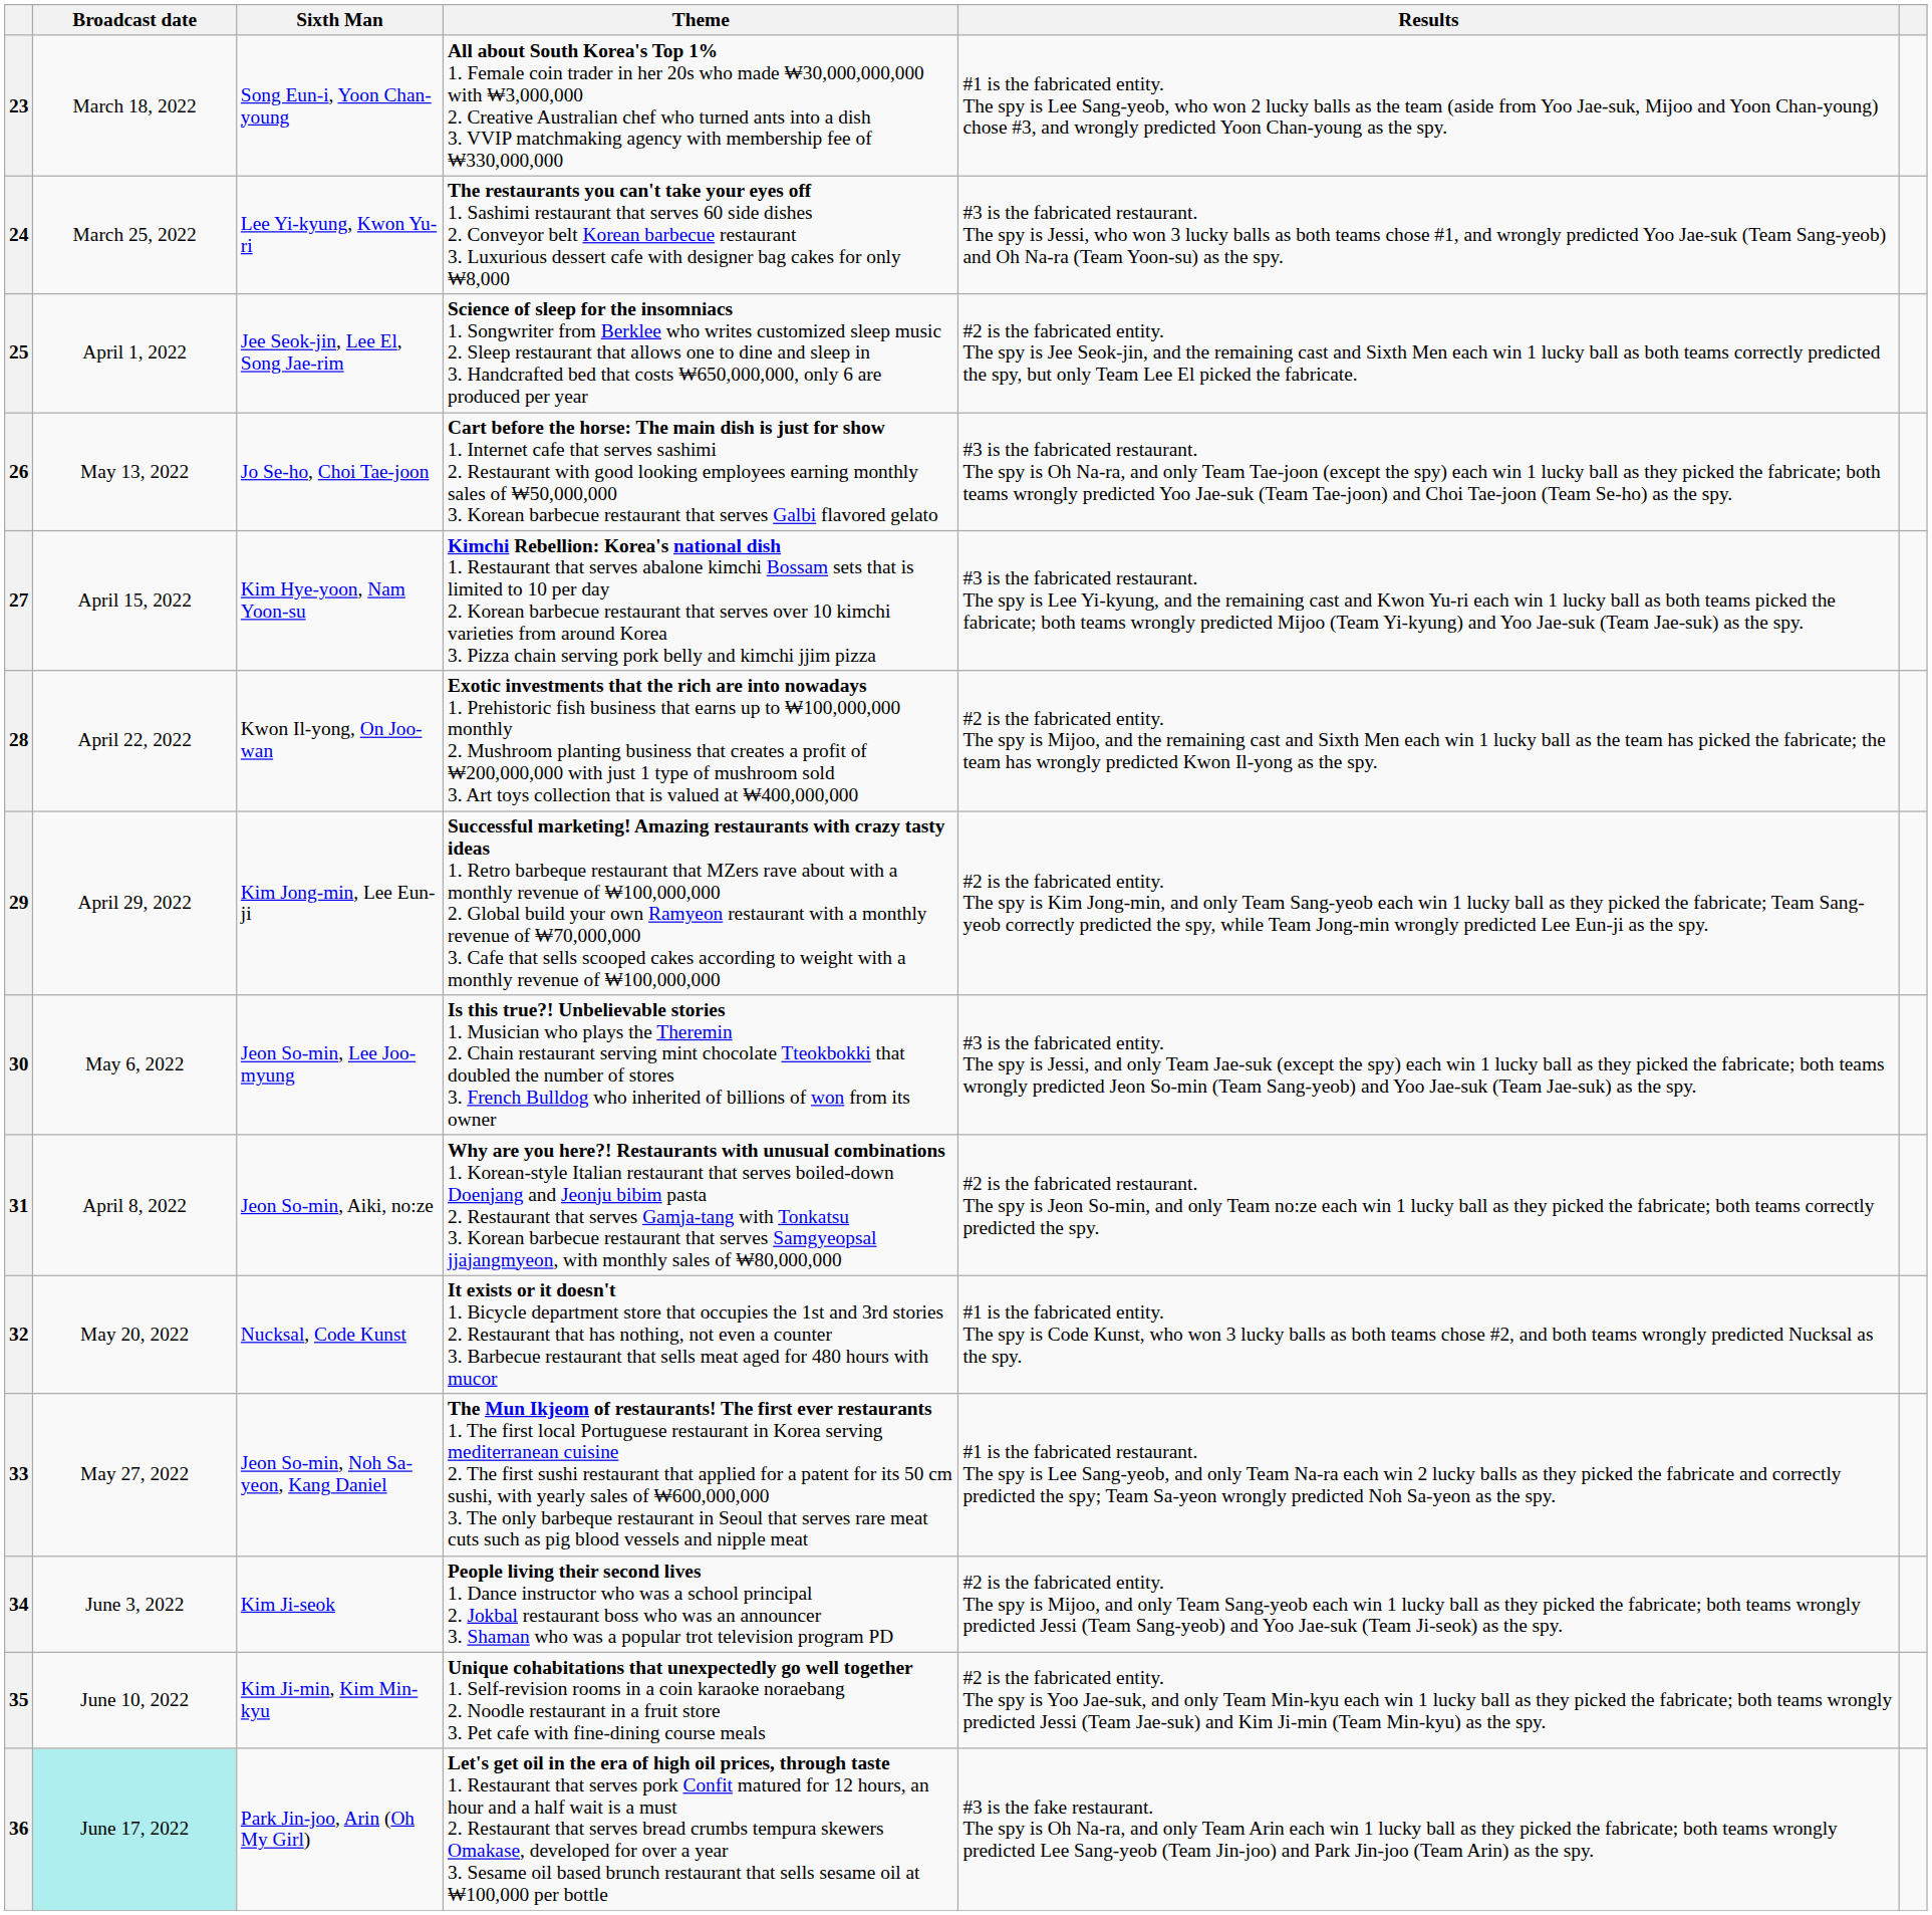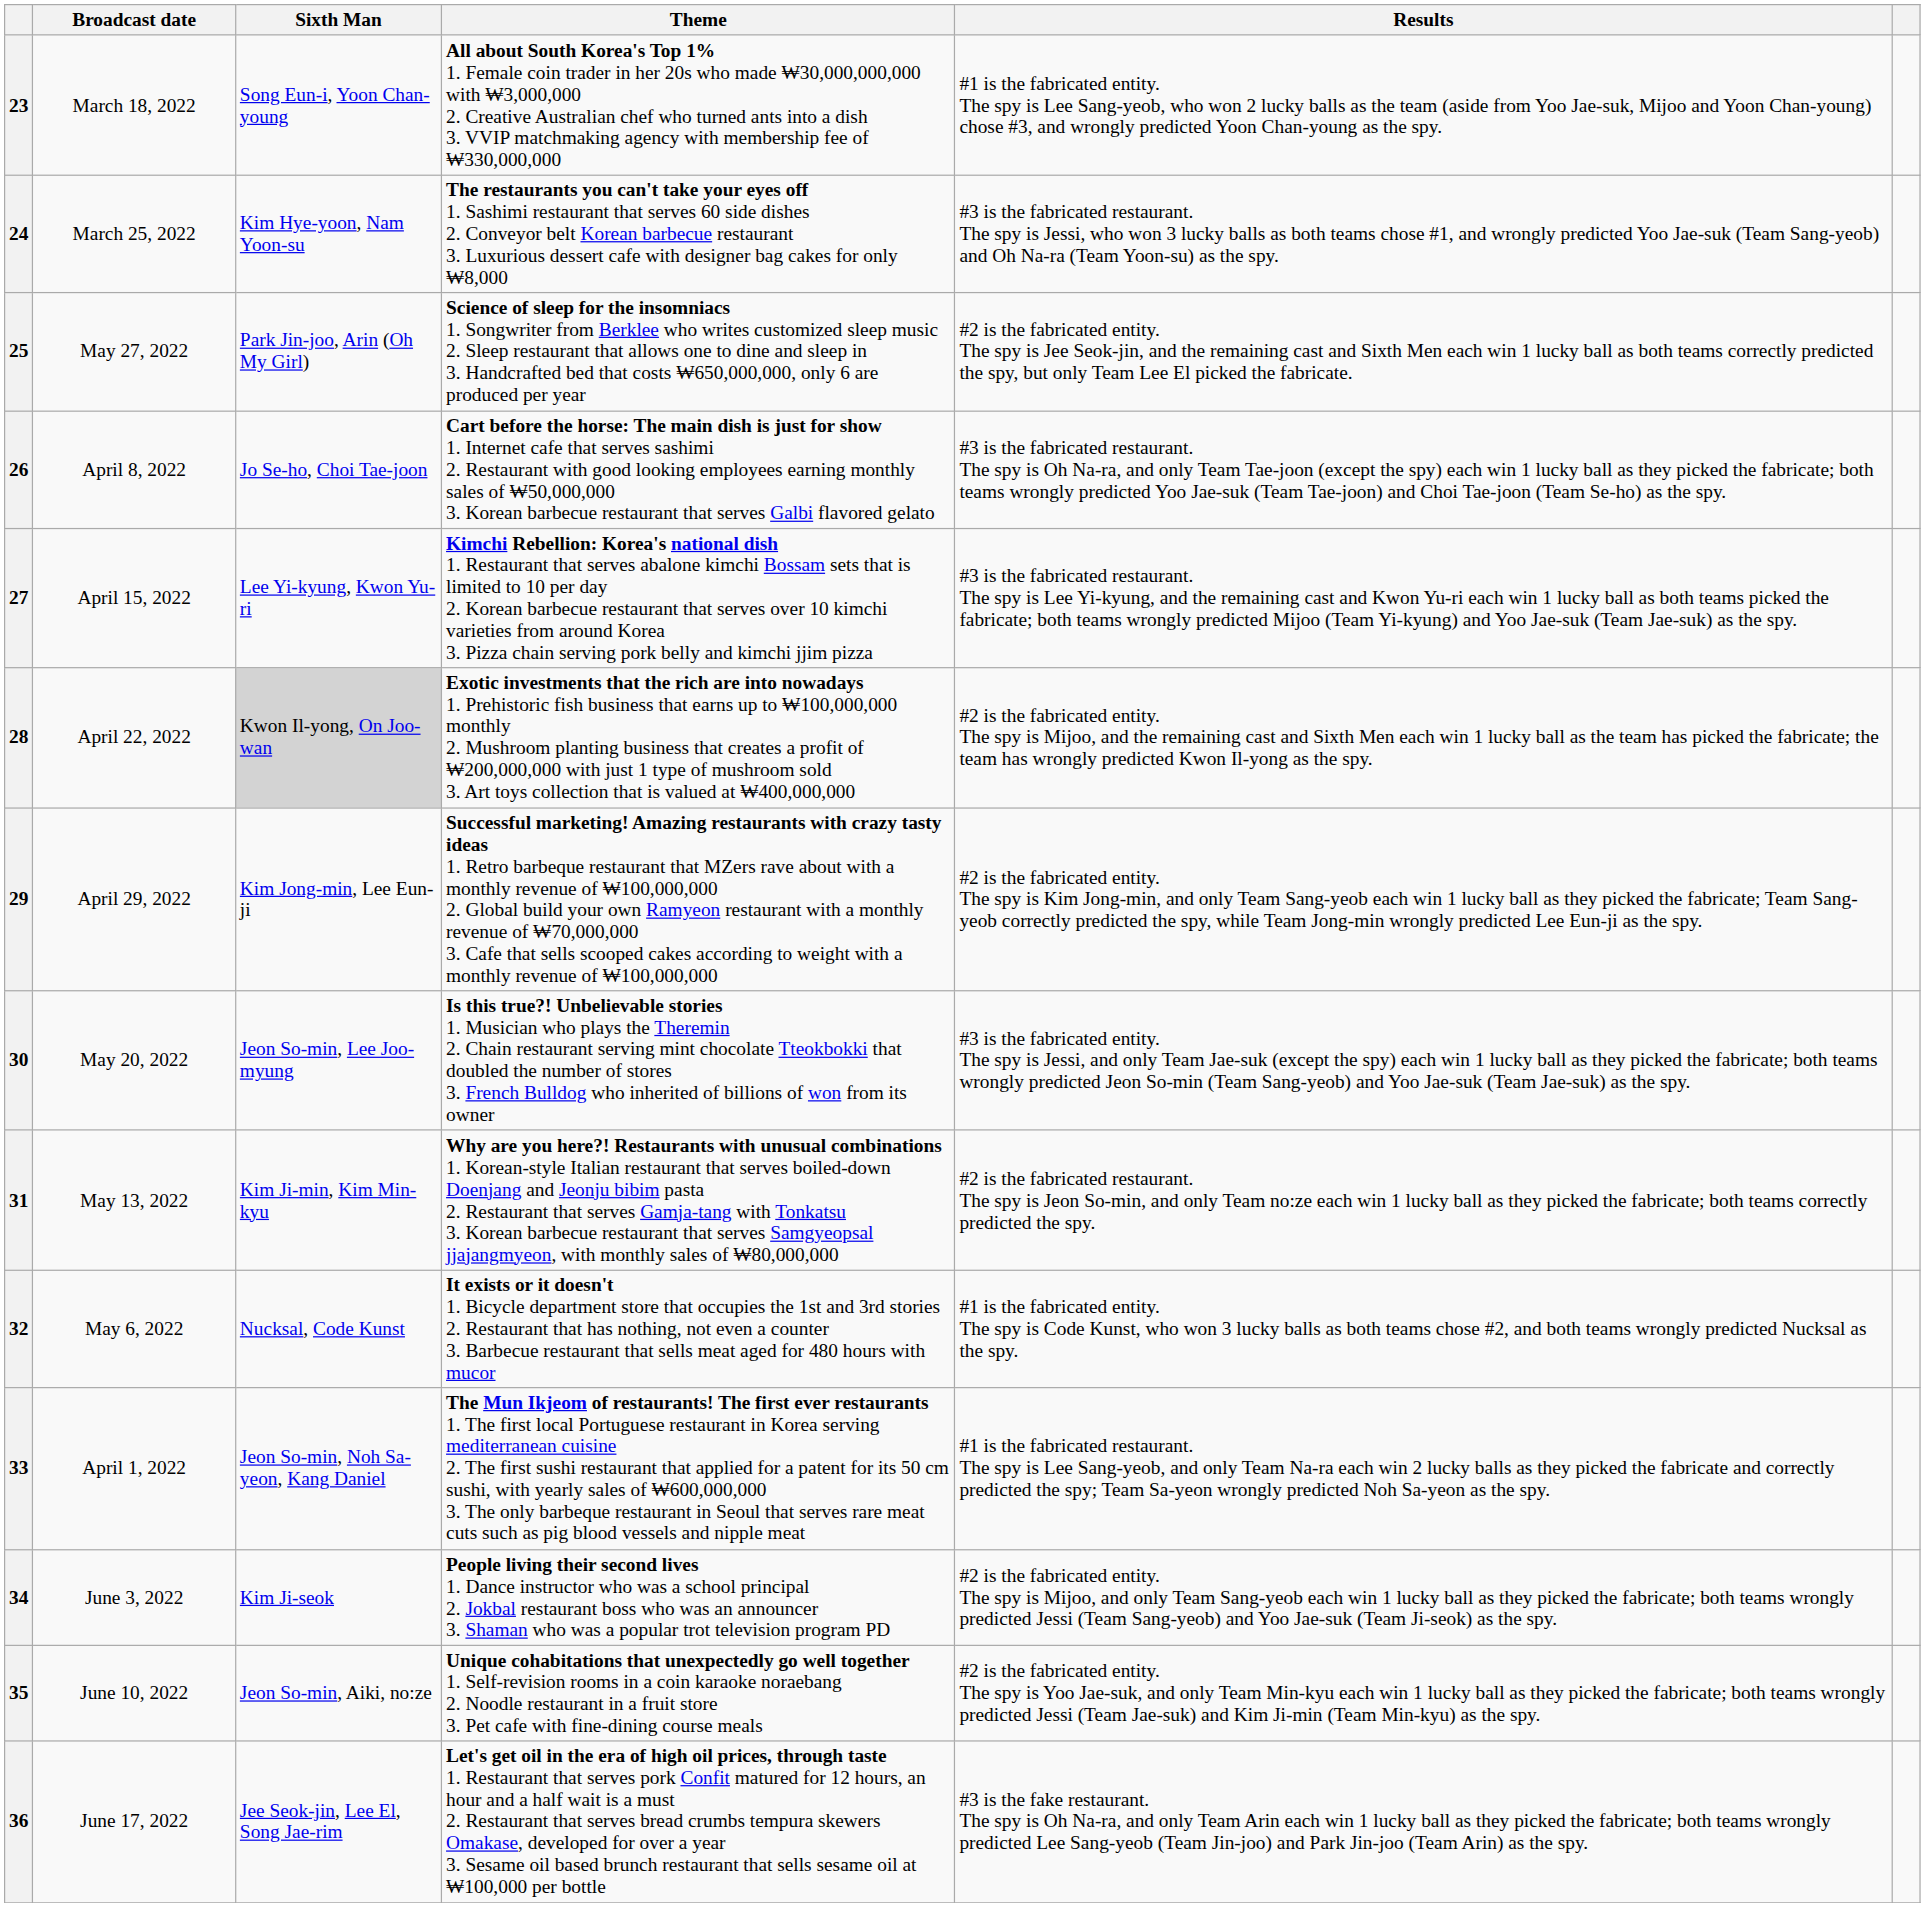 <table class="wikitable plainrowheaders" style="width:100%">
 <tr>
 <th scope="col" style="width:1em"></th>
 <th scope="col" style="width:10em">Broadcast date</th>
 <th scope="col">Sixth Man</th>
 <th scope="col">Theme</th>
 <th scope="col">Results</th>
 <th scope="col" style="width:1em"></th>
 </tr>
 <tr>
 <th scope="col">23</th>
 <td style="text-align:center">March 18, 2022</td>
 <td><a href='#'>Song Eun-i</a>, <a href='#'>Yoon Chan-young</a></td>
 <td><strong>All about South Korea's Top 1%</strong><br>1. Female coin trader in her 20s who made ₩30,000,000,000 with ₩3,000,000<br>2. Creative Australian chef who turned ants into a dish<br>3. VVIP matchmaking agency with membership fee of ₩330,000,000</td>
 <td>#1 is the fabricated entity.<br>The spy is Lee Sang-yeob, who won 2 lucky balls as the team (aside from Yoo Jae-suk, Mijoo and Yoon Chan-young) chose #3, and wrongly predicted Yoon Chan-young as the spy.</td>
 <td style="text-align:center"></td>
 </tr>
 <tr>
 <th scope="col">24</th>
 <td style="text-align:center">March 25, 2022</td>
-<td><a href='#'>Lee Yi-kyung</a>, <a href='#'>Kwon Yu-ri</a></td>
+<td><a href='#'>Kim Hye-yoon</a>, <a href='#'>Nam Yoon-su</a></td>
 <td><strong>The restaurants you can't take your eyes off</strong><br>1. Sashimi restaurant that serves 60 side dishes<br>2. Conveyor belt <a href='#'>Korean barbecue</a> restaurant<br>3. Luxurious dessert cafe with designer bag cakes for only ₩8,000</td>
 <td>#3 is the fabricated restaurant.<br>The spy is Jessi, who won 3 lucky balls as both teams chose #1, and wrongly predicted Yoo Jae-suk (Team Sang-yeob) and Oh Na-ra (Team Yoon-su) as the spy.</td>
 <td style="text-align:center"></td>
 </tr>
 <tr>
 <th scope="col">25</th>
-<td style="text-align:center">April 1, 2022</td>
-<td><a href='#'>Jee Seok-jin</a>, <a href='#'>Lee El</a>, <a href='#'>Song Jae-rim</a></td>
+<td style="text-align:center">May 27, 2022</td>
+<td><a href='#'>Park Jin-joo</a>, <a href='#'>Arin</a> (<a href='#'>Oh My Girl</a>)</td>
 <td><strong>Science of sleep for the insomniacs</strong><br>1. Songwriter from <a href='#'>Berklee</a> who writes customized sleep music<br>2. Sleep restaurant that allows one to dine and sleep in<br>3. Handcrafted bed that costs ₩650,000,000, only 6 are produced per year</td>
 <td>#2 is the fabricated entity.<br>The spy is Jee Seok-jin, and the remaining cast and Sixth Men each win 1 lucky ball as both teams correctly predicted the spy, but only Team Lee El picked the fabricate.</td>
 <td style="text-align:center"></td>
 </tr>
 <tr>
 <th scope="col">26</th>
-<td style="text-align:center">May 13, 2022</td>
+<td style="text-align:center">April 8, 2022</td>
 <td><a href='#'>Jo Se-ho</a>, <a href='#'>Choi Tae-joon</a></td>
 <td><strong>Cart before the horse: The main dish is just for show</strong><br>1. Internet cafe that serves sashimi<br>2. Restaurant with good looking employees earning monthly sales of ₩50,000,000<br>3. Korean barbecue restaurant that serves <a href='#'>Galbi</a> flavored gelato</td>
 <td>#3 is the fabricated restaurant.<br>The spy is Oh Na-ra, and only Team Tae-joon (except the spy) each win 1 lucky ball as they picked the fabricate; both teams wrongly predicted Yoo Jae-suk (Team Tae-joon) and Choi Tae-joon (Team Se-ho) as the spy.</td>
 <td style="text-align:center"></td>
 </tr>
 <tr>
 <th scope="col">27</th>
 <td style="text-align:center">April 15, 2022</td>
-<td><a href='#'>Kim Hye-yoon</a>, <a href='#'>Nam Yoon-su</a></td>
+<td><a href='#'>Lee Yi-kyung</a>, <a href='#'>Kwon Yu-ri</a></td>
 <td><strong><a href='#'>Kimchi</a> Rebellion: Korea's <a href='#'>national dish</a></strong><br>1. Restaurant that serves abalone kimchi <a href='#'>Bossam</a> sets that is limited to 10 per day<br>2. Korean barbecue restaurant that serves over 10 kimchi varieties from around Korea <br>3. Pizza chain serving pork belly and kimchi jjim pizza</td>
 <td>#3 is the fabricated restaurant.<br>The spy is Lee Yi-kyung, and the remaining cast and Kwon Yu-ri each win 1 lucky ball as both teams picked the fabricate; both teams wrongly predicted Mijoo (Team Yi-kyung) and Yoo Jae-suk (Team Jae-suk) as the spy.</td>
 <td style="text-align:center"></td>
 </tr>
 <tr>
 <th scope="col">28</th>
 <td style="text-align:center">April 22, 2022</td>
-<td>Kwon Il-yong, <a href='#'>On Joo-wan</a></td>
+<td style="background: lightgrey;">Kwon Il-yong, <a href='#'>On Joo-wan</a></td>
 <td><strong>Exotic investments that the rich are into nowadays</strong><br>1. Prehistoric fish business that earns up to ₩100,000,000 monthly<br>2. Mushroom planting business that creates a profit of ₩200,000,000 with just 1 type of mushroom sold<br>3. Art toys collection that is valued at ₩400,000,000</td>
 <td>#2 is the fabricated entity.<br>The spy is Mijoo, and the remaining cast and Sixth Men each win 1 lucky ball as the team has picked the fabricate; the team has wrongly predicted Kwon Il-yong as the spy.</td>
 <td style="text-align:center"></td>
 </tr>
 <tr>
 <th scope="col">29</th>
 <td style="text-align:center">April 29, 2022</td>
 <td><a href='#'>Kim Jong-min</a>, Lee Eun-ji</td>
 <td><strong>Successful marketing! Amazing restaurants with crazy tasty ideas</strong><br>1. Retro barbeque restaurant that MZers rave about with a monthly revenue of ₩100,000,000<br>2. Global build your own <a href='#'>Ramyeon</a> restaurant with a monthly revenue of ₩70,000,000<br>3. Cafe that sells scooped cakes according to weight with a monthly revenue of ₩100,000,000</td>
 <td>#2 is the fabricated entity.<br>The spy is Kim Jong-min, and only Team Sang-yeob each win 1 lucky ball as they picked the fabricate; Team Sang-yeob correctly predicted the spy, while Team Jong-min wrongly predicted Lee Eun-ji as the spy.</td>
 <td style="text-align:center"></td>
 </tr>
 <tr>
 <th scope="col">30</th>
-<td style="text-align:center">May 6, 2022</td>
+<td style="text-align:center">May 20, 2022</td>
 <td><a href='#'>Jeon So-min</a>, <a href='#'>Lee Joo-myung</a></td>
 <td><strong>Is this true?! Unbelievable stories</strong><br>1. Musician who plays the <a href='#'>Theremin</a><br>2. Chain restaurant serving mint chocolate <a href='#'>Tteokbokki</a> that doubled the number of stores<br>3. <a href='#'>French Bulldog</a> who inherited of billions of <a href='#'>won</a> from its owner</td>
 <td>#3 is the fabricated entity.<br>The spy is Jessi, and only Team Jae-suk (except the spy) each win 1 lucky ball as they picked the fabricate; both teams wrongly predicted Jeon So-min (Team Sang-yeob) and Yoo Jae-suk (Team Jae-suk) as the spy.</td>
 <td style="text-align:center"></td>
 </tr>
 <tr>
 <th scope="col">31</th>
-<td style="text-align:center">April 8, 2022</td>
-<td><a href='#'>Jeon So-min</a>, Aiki, no:ze</td>
+<td style="text-align:center">May 13, 2022</td>
+<td><a href='#'>Kim Ji-min</a>, <a href='#'>Kim Min-kyu</a></td>
 <td><strong>Why are you here?! Restaurants with unusual combinations</strong><br>1. Korean-style Italian restaurant that serves boiled-down <a href='#'>Doenjang</a> and <a href='#'>Jeonju bibim</a> pasta<br>2. Restaurant that serves <a href='#'>Gamja-tang</a> with <a href='#'>Tonkatsu</a><br>3. Korean barbecue restaurant that serves <a href='#'>Samgyeopsal</a> <a href='#'>jjajangmyeon</a>, with monthly sales of ₩80,000,000</td>
 <td>#2 is the fabricated restaurant.<br>The spy is Jeon So-min, and only Team no:ze each win 1 lucky ball as they picked the fabricate; both teams correctly predicted the spy.</td>
 <td style="text-align:center"></td>
 </tr>
 <tr>
 <th scope="col">32</th>
-<td style="text-align:center">May 20, 2022</td>
+<td style="text-align:center">May 6, 2022</td>
 <td><a href='#'>Nucksal</a>, <a href='#'>Code Kunst</a></td>
 <td><strong>It exists or it doesn't</strong><br>1. Bicycle department store that occupies the 1st and 3rd stories<br>2. Restaurant that has nothing, not even a counter<br>3. Barbecue restaurant that sells meat aged for 480 hours with <a href='#'>mucor</a></td>
 <td>#1 is the fabricated entity.<br>The spy is Code Kunst, who won 3 lucky balls as both teams chose #2, and both teams wrongly predicted Nucksal as the spy.</td>
 <td style="text-align:center"></td>
 </tr>
 <tr>
 <th scope="col">33</th>
-<td style="text-align:center">May 27, 2022</td>
+<td style="text-align:center">April 1, 2022</td>
 <td><a href='#'>Jeon So-min</a>, <a href='#'>Noh Sa-yeon</a>, <a href='#'>Kang Daniel</a></td>
 <td><strong>The <a href='#'>Mun Ikjeom</a> of restaurants! The first ever restaurants</strong><br>1. The first local Portuguese restaurant in Korea serving <a href='#'>mediterranean cuisine</a><br>2. The first sushi restaurant that applied for a patent for its 50 cm sushi, with yearly sales of ₩600,000,000<br>3. The only barbeque restaurant in Seoul that serves rare meat cuts such as pig blood vessels and nipple meat</td>
 <td>#1 is the fabricated restaurant.<br>The spy is Lee Sang-yeob, and only Team Na-ra each win 2 lucky balls as they picked the fabricate and correctly predicted the spy; Team Sa-yeon wrongly predicted Noh Sa-yeon as the spy.</td>
 <td style="text-align:center"></td>
 </tr>
 <tr>
 <th scope="col">34</th>
 <td style="text-align:center">June 3, 2022</td>
 <td><a href='#'>Kim Ji-seok</a></td>
 <td><strong>People living their second lives</strong><br>1. Dance instructor who was a school principal<br>2. <a href='#'>Jokbal</a> restaurant boss who was an announcer<br>3. <a href='#'>Shaman</a> who was a popular trot television program PD</td>
 <td>#2 is the fabricated entity.<br>The spy is Mijoo, and only Team Sang-yeob each win 1 lucky ball as they picked the fabricate; both teams wrongly predicted Jessi (Team Sang-yeob) and Yoo Jae-suk (Team Ji-seok) as the spy.</td>
 <td style="text-align:center"></td>
 </tr>
 <tr>
 <th scope="col">35</th>
 <td style="text-align:center">June 10, 2022</td>
-<td><a href='#'>Kim Ji-min</a>, <a href='#'>Kim Min-kyu</a></td>
+<td><a href='#'>Jeon So-min</a>, Aiki, no:ze</td>
 <td><strong>Unique cohabitations that unexpectedly go well together</strong><br>1. Self-revision rooms in a coin karaoke noraebang<br>2. Noodle restaurant in a fruit store<br>3. Pet cafe with fine-dining course meals</td>
 <td>#2 is the fabricated entity.<br>The spy is Yoo Jae-suk, and only Team Min-kyu each win 1 lucky ball as they picked the fabricate; both teams wrongly predicted Jessi (Team Jae-suk) and Kim Ji-min (Team Min-kyu) as the spy.</td>
 <td style="text-align:center"></td>
 </tr>
 <tr>
 <th scope="col">36</th>
-<td style="background: paleturquoise; text-align:center">June 17, 2022</td>
-<td><a href='#'>Park Jin-joo</a>, <a href='#'>Arin</a> (<a href='#'>Oh My Girl</a>)</td>
+<td style="text-align:center">June 17, 2022</td>
+<td><a href='#'>Jee Seok-jin</a>, <a href='#'>Lee El</a>, <a href='#'>Song Jae-rim</a></td>
 <td><strong>Let's get oil in the era of high oil prices, through taste</strong><br>1. Restaurant that serves pork <a href='#'>Confit</a> matured for 12 hours, an hour and a half wait is a must<br>2. Restaurant that serves bread crumbs tempura skewers <a href='#'>Omakase</a>, developed for over a year<br>3. Sesame oil based brunch restaurant that sells sesame oil at ₩100,000 per bottle</td>
 <td>#3 is the fake restaurant.<br>The spy is Oh Na-ra, and only Team Arin each win 1 lucky ball as they picked the fabricate; both teams wrongly predicted Lee Sang-yeob (Team Jin-joo) and Park Jin-joo (Team Arin) as the spy.</td>
 <td style="text-align:center"></td>
 </tr>
 <tr>
 </tr>
 </table>
